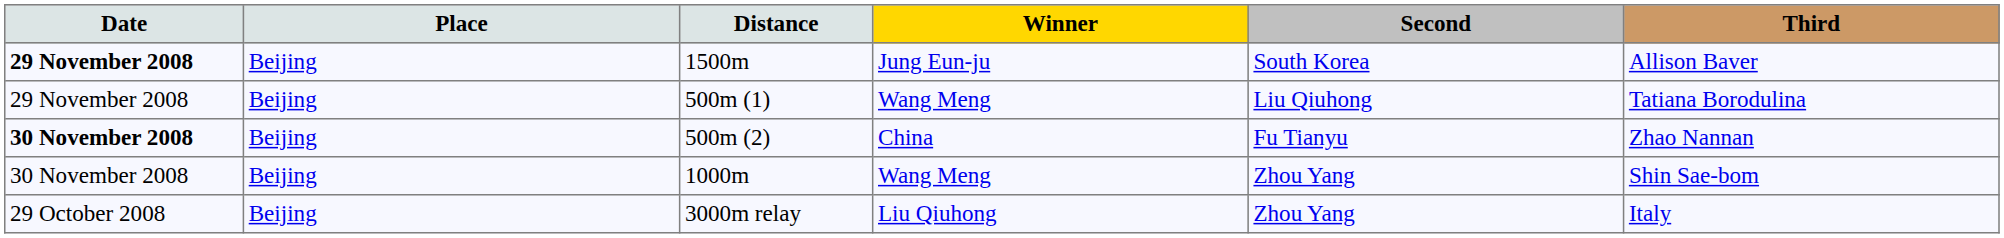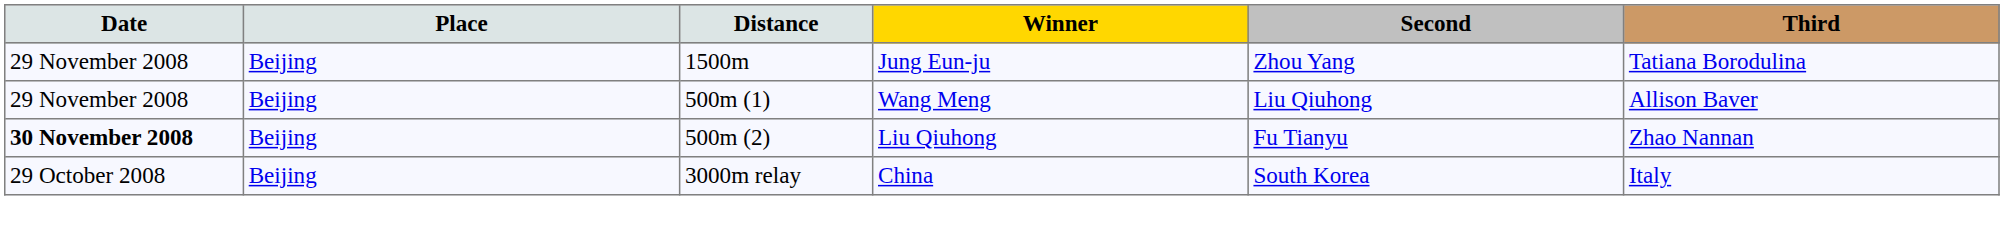 <table bgcolor="#f7f8ff" cellpadding="3" cellspacing="0" border="1" style="font-size: 95%; border: gray solid 1px; border-collapse: collapse;">
 <tr bgcolor="#CCCCCC">
 <td align="center" bgcolor="#DCE5E5" width="150"><strong>Date</strong></td>
 <td align="center" bgcolor="#DCE5E5" width="280"><strong>Place</strong></td>
 <td align="center" bgcolor="#DCE5E5" width="120"><strong>Distance</strong></td>
 <td align="center" bgcolor="gold" width="240"><strong>Winner</strong></td>
 <td align="center" bgcolor="silver" width="240"><strong>Second</strong></td>
 <td align="center" bgcolor="CC9966" width="240"><strong>Third</strong></td>
 </tr>
 <tr align="left">
-<td><strong>29 November 2008</strong></td>
+<td>29 November 2008</td>
 <td> <a href='#'>Beijing</a></td>
 <td>1500m</td>
 <td> <a href='#'>Jung Eun-ju</a></td>
-<td> <a href='#'>South Korea</a></td>
-<td> <a href='#'>Allison Baver</a></td>
+<td> <a href='#'>Zhou Yang</a></td>
+<td> <a href='#'>Tatiana Borodulina</a></td>
 </tr>
 <tr align="left">
 <td>29 November 2008</td>
 <td> <a href='#'>Beijing</a></td>
 <td>500m (1)</td>
 <td> <a href='#'>Wang Meng</a></td>
 <td> <a href='#'>Liu Qiuhong</a></td>
-<td> <a href='#'>Tatiana Borodulina</a></td>
+<td> <a href='#'>Allison Baver</a></td>
 </tr>
 <tr align="left">
 <td><strong>30 November 2008</strong></td>
 <td> <a href='#'>Beijing</a></td>
 <td>500m (2)</td>
-<td> <a href='#'>China</a></td>
+<td> <a href='#'>Liu Qiuhong</a></td>
 <td> <a href='#'>Fu Tianyu</a></td>
 <td> <a href='#'>Zhao Nannan</a></td>
-</tr>
-<tr align="left">
-<td>30 November 2008</td>
-<td> <a href='#'>Beijing</a></td>
-<td>1000m</td>
-<td> <a href='#'>Wang Meng</a></td>
-<td> <a href='#'>Zhou Yang</a></td>
-<td> <a href='#'>Shin Sae-bom</a></td>
 </tr>
 <tr align="left">
 <td>29 October 2008</td>
 <td> <a href='#'>Beijing</a></td>
 <td>3000m relay</td>
-<td> <a href='#'>Liu Qiuhong</a></td>
-<td> <a href='#'>Zhou Yang</a></td>
+<td> <a href='#'>China</a></td>
+<td> <a href='#'>South Korea</a></td>
 <td> <a href='#'>Italy</a></td>
 </tr>
 </table>
